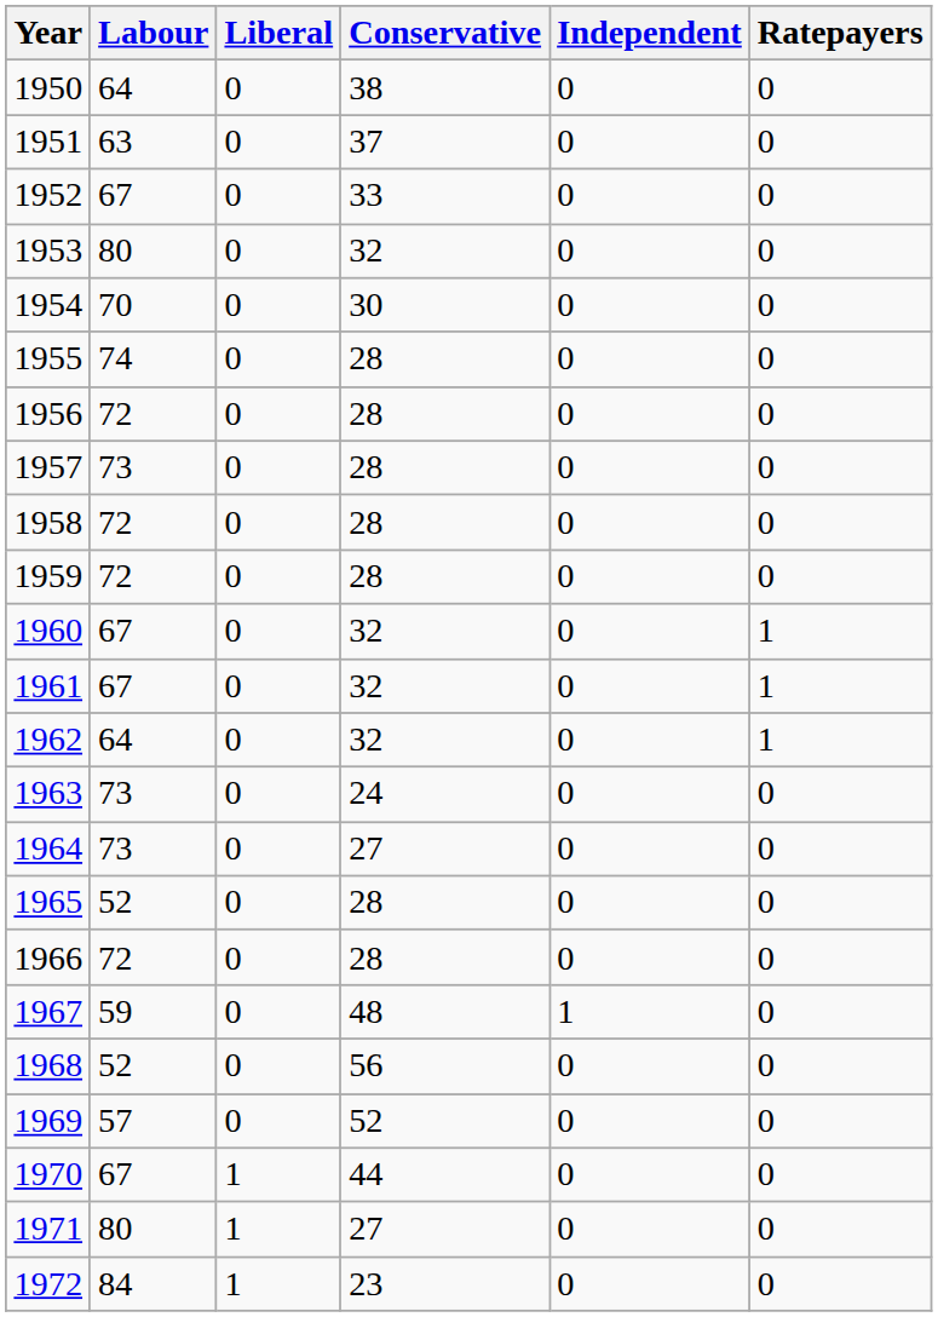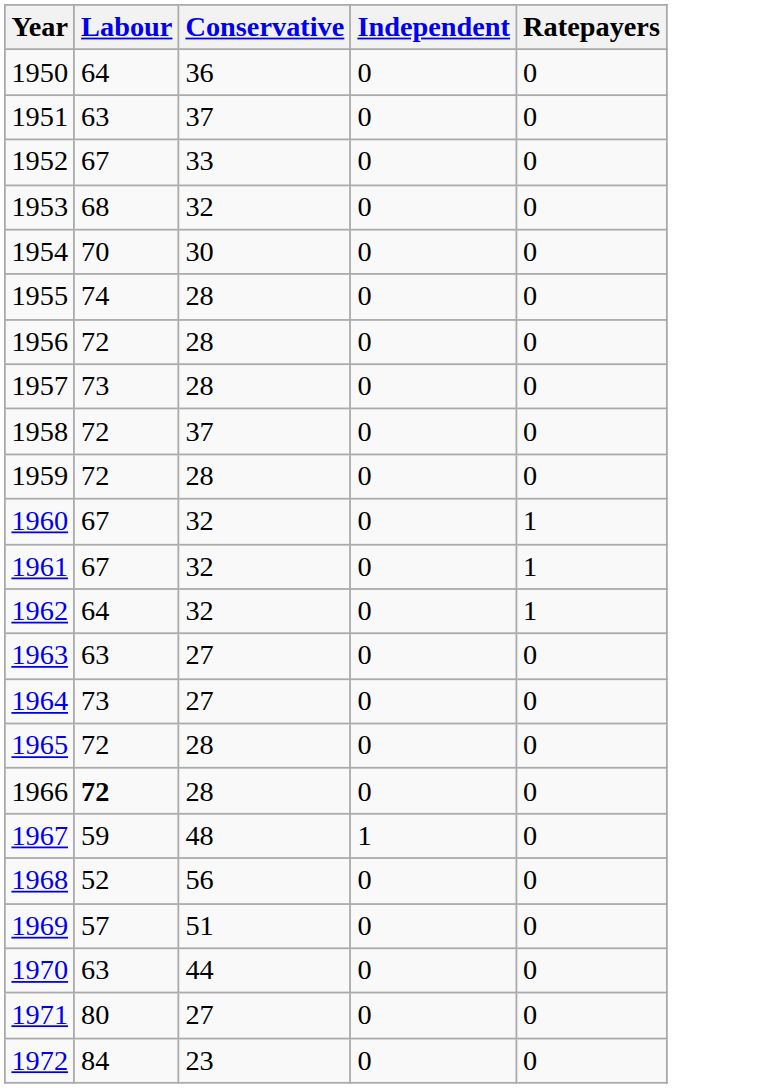 <table class="wikitable sortable">
 <tr>
 <th>Year</th>
 <th><a href='#'>Labour</a></th>
-<th><a href='#'>Liberal</a></th>
 <th><a href='#'>Conservative</a></th>
 <th><a href='#'>Independent</a></th>
 <th>Ratepayers</th>
 </tr>
 <tr>
 <td>1950</td>
 <td>64</td>
-<td>0</td>
-<td>38</td>
+<td>36</td>
 <td>0</td>
 <td>0</td>
 </tr>
 <tr>
 <td>1951</td>
 <td>63</td>
-<td>0</td>
 <td>37</td>
 <td>0</td>
 <td>0</td>
 </tr>
 <tr>
 <td>1952</td>
 <td>67</td>
-<td>0</td>
 <td>33</td>
 <td>0</td>
 <td>0</td>
 </tr>
 <tr>
 <td>1953</td>
-<td>80</td>
-<td>0</td>
+<td>68</td>
 <td>32</td>
 <td>0</td>
 <td>0</td>
 </tr>
 <tr>
 <td>1954</td>
 <td>70</td>
-<td>0</td>
 <td>30</td>
 <td>0</td>
 <td>0</td>
 </tr>
 <tr>
 <td>1955</td>
 <td>74</td>
-<td>0</td>
 <td>28</td>
 <td>0</td>
 <td>0</td>
 </tr>
 <tr>
 <td>1956</td>
 <td>72</td>
-<td>0</td>
 <td>28</td>
 <td>0</td>
 <td>0</td>
 </tr>
 <tr>
 <td>1957</td>
 <td>73</td>
-<td>0</td>
 <td>28</td>
 <td>0</td>
 <td>0</td>
 </tr>
 <tr>
 <td>1958</td>
 <td>72</td>
-<td>0</td>
-<td>28</td>
+<td>37</td>
 <td>0</td>
 <td>0</td>
 </tr>
 <tr>
 <td>1959</td>
 <td>72</td>
-<td>0</td>
 <td>28</td>
 <td>0</td>
 <td>0</td>
 </tr>
 <tr>
 <td><a href='#'>1960</a></td>
 <td>67</td>
-<td>0</td>
 <td>32</td>
 <td>0</td>
 <td>1</td>
 </tr>
 <tr>
 <td><a href='#'>1961</a></td>
 <td>67</td>
-<td>0</td>
 <td>32</td>
 <td>0</td>
 <td>1</td>
 </tr>
 <tr>
 <td><a href='#'>1962</a></td>
 <td>64</td>
-<td>0</td>
 <td>32</td>
 <td>0</td>
 <td>1</td>
 </tr>
 <tr>
 <td><a href='#'>1963</a></td>
-<td>73</td>
-<td>0</td>
-<td>24</td>
+<td>63</td>
+<td>27</td>
 <td>0</td>
 <td>0</td>
 </tr>
 <tr>
 <td><a href='#'>1964</a></td>
 <td>73</td>
-<td>0</td>
 <td>27</td>
 <td>0</td>
 <td>0</td>
 </tr>
 <tr>
 <td><a href='#'>1965</a></td>
-<td>52</td>
-<td>0</td>
+<td>72</td>
 <td>28</td>
 <td>0</td>
 <td>0</td>
 </tr>
 <tr>
 <td>1966</td>
-<td>72</td>
-<td>0</td>
+<td><strong>72</strong></td>
 <td>28</td>
 <td>0</td>
 <td>0</td>
 </tr>
 <tr>
 <td><a href='#'>1967</a></td>
 <td>59</td>
-<td>0</td>
 <td>48</td>
 <td>1</td>
 <td>0</td>
 </tr>
 <tr>
 <td><a href='#'>1968</a></td>
 <td>52</td>
-<td>0</td>
 <td>56</td>
 <td>0</td>
 <td>0</td>
 </tr>
 <tr>
 <td><a href='#'>1969</a></td>
 <td>57</td>
-<td>0</td>
-<td>52</td>
+<td>51</td>
 <td>0</td>
 <td>0</td>
 </tr>
 <tr>
 <td><a href='#'>1970</a></td>
-<td>67</td>
-<td>1</td>
+<td>63</td>
 <td>44</td>
 <td>0</td>
 <td>0</td>
 </tr>
 <tr>
 <td><a href='#'>1971</a></td>
 <td>80</td>
-<td>1</td>
 <td>27</td>
 <td>0</td>
 <td>0</td>
 </tr>
 <tr>
 <td><a href='#'>1972</a></td>
 <td>84</td>
-<td>1</td>
 <td>23</td>
 <td>0</td>
 <td>0</td>
 </tr>
 </table>
